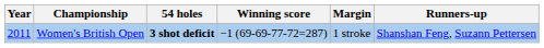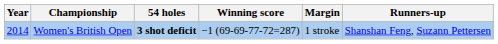 <table class="wikitable">
 <tr>
 <th>Year</th>
 <th>Championship</th>
 <th>54 holes</th>
 <th>Winning score</th>
 <th>Margin</th>
 <th>Runners-up</th>
 </tr>
 <tr style="background:#ABCDEF;">
-<td><a href='#'>2011</a></td>
+<td><a href='#'>2014</a></td>
 <td><a href='#'>Women's British Open</a></td>
 <td><strong>3 shot deficit</strong></td>
 <td>−1 (69-69-77-72=287)</td>
 <td>1 stroke</td>
 <td> <a href='#'>Shanshan Feng</a>,  <a href='#'>Suzann Pettersen</a></td>
 </tr>
 </table>
